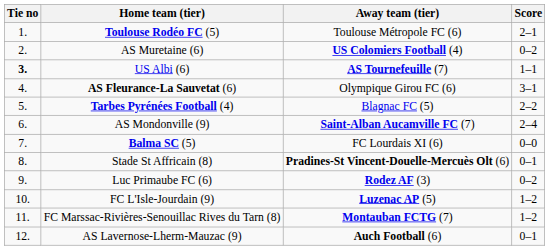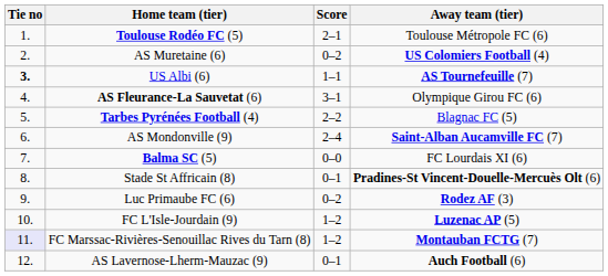 <table class="wikitable" style="text-align: center">
 <tr>
 <th>Tie no</th>
 <th>Home team (tier)</th>
+<th>Score</th>
 <th>Away team (tier)</th>
-<th>Score</th>
 </tr>
 <tr>
 <td>1.</td>
 <td><strong><a href='#'>Toulouse Rodéo FC</a></strong> (5)</td>
+<td>2–1</td>
 <td>Toulouse Métropole FC (6)</td>
-<td>2–1</td>
 </tr>
 <tr>
 <td>2.</td>
 <td>AS Muretaine (6)</td>
+<td>0–2</td>
 <td><strong><a href='#'>US Colomiers Football</a></strong> (4)</td>
-<td>0–2</td>
 </tr>
 <tr>
 <td><strong>3.</strong></td>
 <td><a href='#'>US Albi</a> (6)</td>
+<td>1–1 </td>
 <td><strong><a href='#'>AS Tournefeuille</a></strong> (7)</td>
-<td>1–1 </td>
 </tr>
 <tr>
 <td>4.</td>
 <td><strong>AS Fleurance-La Sauvetat</strong> (6)</td>
+<td>3–1</td>
 <td>Olympique Girou FC (6)</td>
-<td>3–1</td>
 </tr>
 <tr>
 <td>5.</td>
 <td><strong><a href='#'>Tarbes Pyrénées Football</a></strong> (4)</td>
+<td>2–2 </td>
 <td><a href='#'>Blagnac FC</a> (5)</td>
-<td>2–2 </td>
 </tr>
 <tr>
 <td>6.</td>
 <td>AS Mondonville (9)</td>
+<td>2–4</td>
 <td><strong><a href='#'>Saint-Alban Aucamville FC</a></strong> (7)</td>
-<td>2–4</td>
 </tr>
 <tr>
 <td>7.</td>
 <td><strong><a href='#'>Balma SC</a></strong> (5)</td>
+<td>0–0 </td>
 <td>FC Lourdais XI (6)</td>
-<td>0–0 </td>
 </tr>
 <tr>
 <td>8.</td>
 <td>Stade St Affricain (8)</td>
+<td>0–1</td>
 <td><strong>Pradines-St Vincent-Douelle-Mercuès Olt</strong> (6)</td>
-<td>0–1</td>
 </tr>
 <tr>
 <td>9.</td>
 <td>Luc Primaube FC (6)</td>
+<td>0–2</td>
 <td><strong><a href='#'>Rodez AF</a></strong> (3)</td>
-<td>0–2</td>
 </tr>
 <tr>
 <td>10.</td>
 <td>FC L'Isle-Jourdain (9)</td>
+<td>1–2</td>
 <td><strong><a href='#'>Luzenac AP</a></strong> (5)</td>
-<td>1–2</td>
 </tr>
 <tr>
-<td>11.</td>
+<td style="background: lavender;">11.</td>
 <td>FC Marssac-Rivières-Senouillac Rives du Tarn (8)</td>
+<td>1–2 </td>
 <td><strong><a href='#'>Montauban FCTG</a></strong> (7)</td>
-<td>1–2 </td>
 </tr>
 <tr>
 <td>12.</td>
 <td>AS Lavernose-Lherm-Mauzac (9)</td>
+<td>0–1</td>
 <td><strong>Auch Football</strong> (6)</td>
-<td>0–1</td>
 </tr>
 </table>
